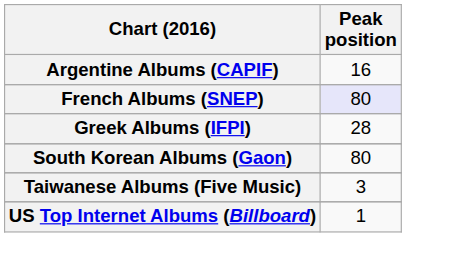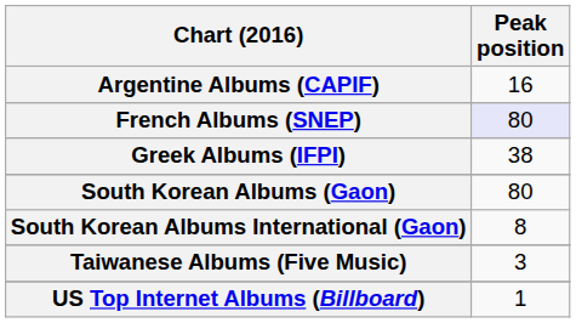 <table class="wikitable sortable plainrowheaders" style="text-align:center;">
 <tr>
 <th scope="col">Chart (2016)</th>
 <th scope="col">Peak<br> position</th>
 </tr>
 <tr>
 <th scope="row">Argentine Albums (<a href='#'>CAPIF</a>)</th>
 <td>16</td>
 </tr>
 <tr>
 </tr>
 <tr>
 </tr>
 <tr>
 </tr>
 <tr>
 </tr>
 <tr>
 </tr>
 <tr>
 </tr>
 <tr>
 </tr>
 <tr>
 <th scope="row">French Albums (<a href='#'>SNEP</a>)</th>
 <td style="background: lavender;">80</td>
 </tr>
 <tr>
 </tr>
 <tr>
 <th scope="row">Greek Albums (<a href='#'>IFPI</a>)</th>
-<td>28</td>
+<td>38</td>
 </tr>
 <tr>
 </tr>
 <tr>
 </tr>
 <tr>
 </tr>
 <tr>
 </tr>
 <tr>
 </tr>
 <tr>
 </tr>
 <tr>
 <th scope="row">South Korean Albums (<a href='#'>Gaon</a>)</th>
 <td>80</td>
 </tr>
 <tr>
+<th scope="row">South Korean Albums International (<a href='#'>Gaon</a>)</th>
+<td>8</td>
+</tr>
+<tr>
 </tr>
 <tr>
 </tr>
 <tr>
 <th scope="row">Taiwanese Albums (Five Music)</th>
 <td>3</td>
 </tr>
 <tr>
 </tr>
 <tr>
 </tr>
 <tr>
 <th scope="row">US <a href='#'>Top Internet Albums</a> (<em><a href='#'>Billboard</a></em>)</th>
 <td>1</td>
 </tr>
 </table>
